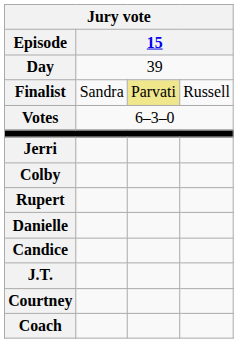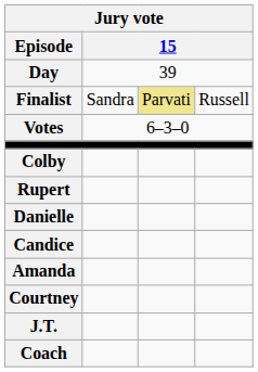 <table class="wikitable" style="text-align:center">
 <tr>
 <th colspan="4">Jury vote</th>
 </tr>
 <tr>
 <th>Episode</th>
 <th colspan="3"><a href='#'>15</a></th>
 </tr>
 <tr>
 <th>Day</th>
 <td colspan="3">39</td>
 </tr>
 <tr>
 <th>Finalist</th>
 <td>Sandra</td>
 <td style="background: khaki;">Parvati</td>
 <td>Russell</td>
 </tr>
 <tr>
 <th>Votes</th>
 <td colspan=3>6–3–0</td>
 </tr>
 <tr>
 <td colspan="4" bgcolor="black"></td>
 </tr>
 <tr>
 </tr>
 <tr>
-<th>Jerri</th>
-<td></td>
-<td></td>
-<td></td>
-</tr>
-<tr>
 <th>Colby</th>
 <td></td>
 <td></td>
 <td></td>
 </tr>
 <tr>
 <th>Rupert</th>
 <td></td>
 <td></td>
 <td></td>
 </tr>
 <tr>
 <th>Danielle</th>
 <td></td>
 <td></td>
 <td></td>
 </tr>
 <tr>
 <th>Candice</th>
 <td></td>
 <td></td>
 <td></td>
 </tr>
 <tr>
-<th>J.T.</th>
+<th>Amanda</th>
 <td></td>
 <td></td>
 <td></td>
 </tr>
 <tr>
 <th>Courtney</th>
 <td></td>
 <td></td>
 <td></td>
 </tr>
 <tr>
+<th>J.T.</th>
+<td></td>
+<td></td>
+<td></td>
+</tr>
+<tr>
 <th>Coach</th>
 <td></td>
 <td></td>
 <td></td>
 </tr>
 </table>
